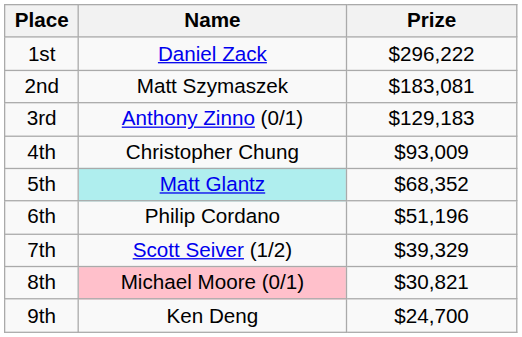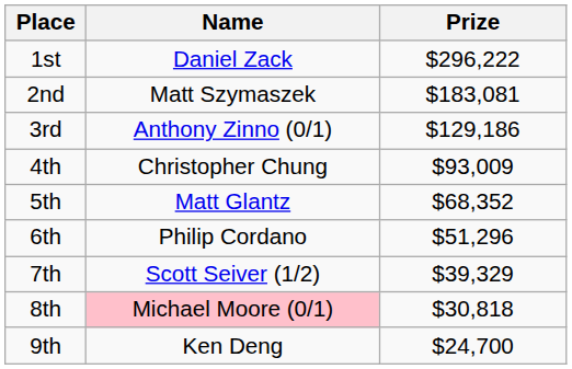 <table class="wikitable">
 <tr>
 <th width="50">Place</th>
 <th width="200">Name</th>
 <th width="125">Prize</th>
 </tr>
 <tr>
 <td align = "center">1st</td>
 <td align = "center"><a href='#'>Daniel Zack</a></td>
 <td align = "center">$296,222</td>
 </tr>
 <tr>
 <td align = "center">2nd</td>
 <td align = "center">Matt Szymaszek</td>
 <td align = "center">$183,081</td>
 </tr>
 <tr>
 <td align = "center">3rd</td>
 <td align = "center"><a href='#'>Anthony Zinno</a> (0/1)</td>
-<td align = "center">$129,183</td>
+<td align = "center">$129,186</td>
 </tr>
 <tr>
 <td align = "center">4th</td>
 <td align = "center">Christopher Chung</td>
 <td align = "center">$93,009</td>
 </tr>
 <tr>
 <td align = "center">5th</td>
-<td align = "center" style="background: paleturquoise;"><a href='#'>Matt Glantz</a></td>
+<td align = "center"><a href='#'>Matt Glantz</a></td>
 <td align = "center">$68,352</td>
 </tr>
 <tr>
 <td align = "center">6th</td>
 <td align = "center">Philip Cordano</td>
-<td align = "center">$51,196</td>
+<td align = "center">$51,296</td>
 </tr>
 <tr>
 <td align = "center">7th</td>
 <td align = "center"><a href='#'>Scott Seiver</a> (1/2)</td>
 <td align = "center">$39,329</td>
 </tr>
 <tr>
 <td align = "center">8th</td>
 <td align = "center" style="background: pink;">Michael Moore (0/1)</td>
-<td align = "center">$30,821</td>
+<td align = "center">$30,818</td>
 </tr>
 <tr>
 <td align = "center">9th</td>
 <td align = "center">Ken Deng</td>
 <td align = "center">$24,700</td>
 </tr>
 </table>
